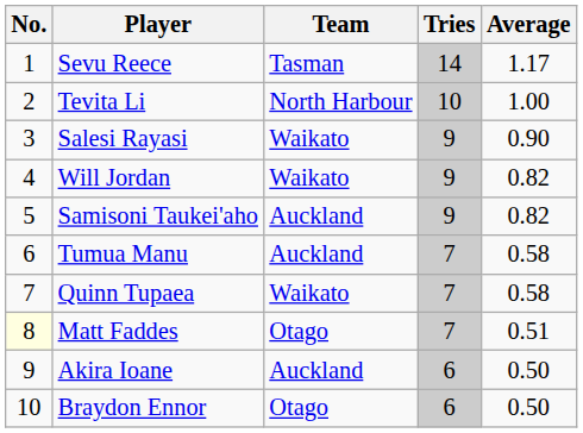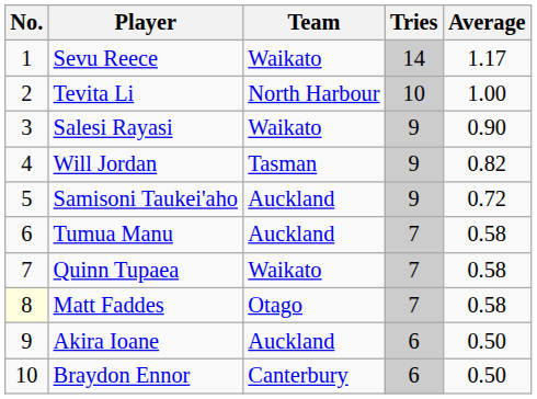 <table class="wikitable" style="text-align:center">
 <tr>
 <th>No.</th>
 <th>Player</th>
 <th>Team</th>
 <th>Tries</th>
 <th>Average</th>
 </tr>
 <tr>
 <td>1</td>
 <td style="text-align:left"><a href='#'>Sevu Reece</a></td>
-<td style="text-align:left"><a href='#'>Tasman</a></td>
+<td style="text-align:left"><a href='#'>Waikato</a></td>
 <td style="background:#ccc">14</td>
 <td>1.17</td>
 </tr>
 <tr>
 <td>2</td>
 <td style="text-align:left"><a href='#'>Tevita Li</a></td>
 <td style="text-align:left"><a href='#'>North Harbour</a></td>
 <td style="background:#ccc">10</td>
 <td>1.00</td>
 </tr>
 <tr>
 <td>3</td>
 <td style="text-align:left"><a href='#'>Salesi Rayasi</a></td>
 <td style="text-align:left"><a href='#'>Waikato</a></td>
 <td style="background:#ccc">9</td>
 <td>0.90</td>
 </tr>
 <tr>
 <td>4</td>
 <td style="text-align:left"><a href='#'>Will Jordan</a></td>
-<td style="text-align:left"><a href='#'>Waikato</a></td>
+<td style="text-align:left"><a href='#'>Tasman</a></td>
 <td style="background:#ccc">9</td>
 <td>0.82</td>
 </tr>
 <tr>
 <td>5</td>
 <td style="text-align:left"><a href='#'>Samisoni Taukei'aho</a></td>
 <td style="text-align:left"><a href='#'>Auckland</a></td>
 <td style="background:#ccc">9</td>
-<td>0.82</td>
+<td>0.72</td>
 </tr>
 <tr>
 <td>6</td>
 <td style="text-align:left"><a href='#'>Tumua Manu</a></td>
 <td style="text-align:left"><a href='#'>Auckland</a></td>
 <td style="background:#ccc">7</td>
 <td>0.58</td>
 </tr>
 <tr>
 <td>7</td>
 <td style="text-align:left"><a href='#'>Quinn Tupaea</a></td>
 <td style="text-align:left"><a href='#'>Waikato</a></td>
 <td style="background:#ccc">7</td>
 <td>0.58</td>
 </tr>
 <tr>
 <td style="background: lightyellow;">8</td>
 <td style="text-align:left"><a href='#'>Matt Faddes</a></td>
 <td style="text-align:left"><a href='#'>Otago</a></td>
 <td style="background:#ccc">7</td>
-<td>0.51</td>
+<td>0.58</td>
 </tr>
 <tr>
 <td>9</td>
 <td style="text-align:left"><a href='#'>Akira Ioane</a></td>
 <td style="text-align:left"><a href='#'>Auckland</a></td>
 <td style="background:#ccc">6</td>
 <td>0.50</td>
 </tr>
 <tr>
 <td>10</td>
 <td style="text-align:left"><a href='#'>Braydon Ennor</a></td>
-<td style="text-align:left"><a href='#'>Otago</a></td>
+<td style="text-align:left"><a href='#'>Canterbury</a></td>
 <td style="background:#ccc">6</td>
 <td>0.50</td>
 </tr>
 </table>
